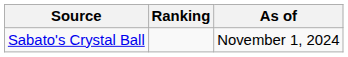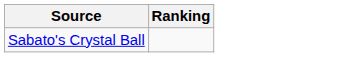 <table class="wikitable" style=text-align:center>
 <tr>
 <th>Source</th>
 <th>Ranking</th>
-<th>As of</th>
 </tr>
 <tr>
 <td align="left"><a href='#'>Sabato's Crystal Ball</a></td>
 <td></td>
-<td>November 1, 2024</td>
 </tr>
 </table>
